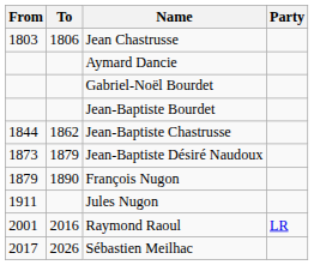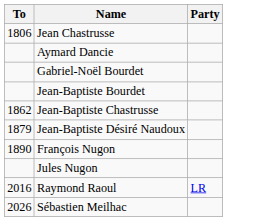 <table class="wikitable">
 <tr>
-<th>From</th>
 <th>To</th>
 <th>Name</th>
 <th>Party</th>
 </tr>
 <tr>
-<td>1803</td>
 <td>1806</td>
 <td>Jean Chastrusse</td>
 <td></td>
 </tr>
 <tr>
 <td></td>
-<td></td>
 <td>Aymard Dancie</td>
 <td></td>
 </tr>
 <tr>
-<td></td>
 <td></td>
 <td>Gabriel-Noël Bourdet</td>
 <td></td>
 </tr>
 <tr>
 <td></td>
-<td></td>
 <td>Jean-Baptiste Bourdet</td>
 <td></td>
 </tr>
 <tr>
-<td>1844</td>
 <td>1862</td>
 <td>Jean-Baptiste Chastrusse</td>
 <td></td>
 </tr>
 <tr>
-<td>1873</td>
 <td>1879</td>
 <td>Jean-Baptiste Désiré Naudoux</td>
 <td></td>
 </tr>
 <tr>
-<td>1879</td>
 <td>1890</td>
 <td>François Nugon</td>
 <td></td>
 </tr>
 <tr>
-<td>1911</td>
 <td></td>
 <td>Jules Nugon</td>
 <td></td>
 </tr>
 <tr>
-<td>2001</td>
 <td>2016</td>
 <td>Raymond Raoul</td>
 <td><a href='#'>LR</a></td>
 </tr>
 <tr>
-<td>2017</td>
 <td>2026</td>
 <td>Sébastien Meilhac</td>
 <td></td>
 </tr>
 </table>
